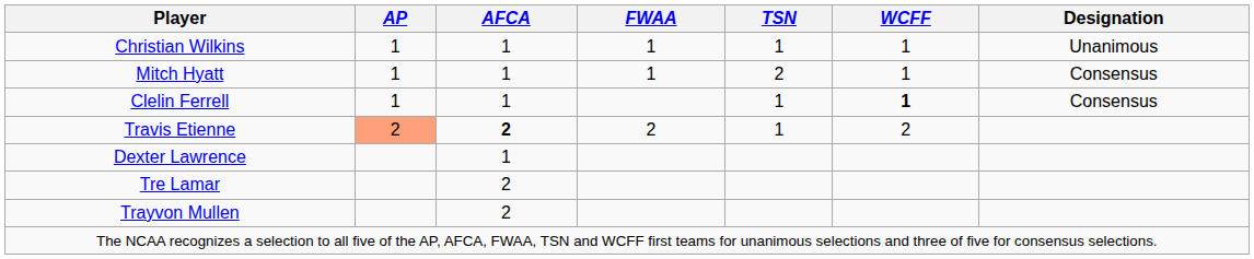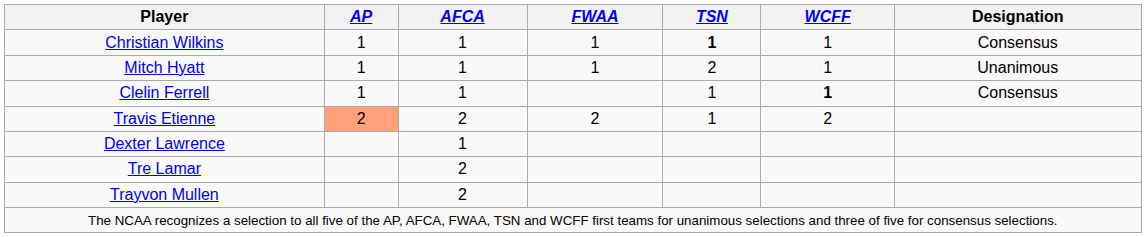 <table class="wikitable" style="width: 90%;text-align: center;">
 <tr>
 <th style=>Player</th>
 <th style=><a href='#'><span><em>AP</em></span></a></th>
 <th style=><a href='#'><span><em>AFCA</em></span></a></th>
 <th style=><a href='#'><span><em>FWAA</em></span></a></th>
 <th style=><a href='#'><span><em>TSN</em></span></a></th>
 <th style=><a href='#'><span><em>WCFF</em></span></a></th>
 <th style=>Designation</th>
 </tr>
 <tr align="center">
 <td><a href='#'>Christian Wilkins</a></td>
 <td>1</td>
 <td>1</td>
 <td>1</td>
+<td><strong>1</strong></td>
 <td>1</td>
-<td>1</td>
-<td>Unanimous</td>
+<td>Consensus</td>
 </tr>
 <tr align="center">
 <td><a href='#'>Mitch Hyatt</a></td>
 <td>1</td>
 <td>1</td>
 <td>1</td>
 <td>2</td>
 <td>1</td>
-<td>Consensus</td>
+<td>Unanimous</td>
 </tr>
 <tr align="center">
 <td><a href='#'>Clelin Ferrell</a></td>
 <td>1</td>
 <td>1</td>
 <td></td>
 <td>1</td>
 <td><strong>1</strong></td>
 <td>Consensus</td>
 </tr>
 <tr align="center">
 <td><a href='#'>Travis Etienne</a></td>
 <td style="background: lightsalmon;">2</td>
-<td><strong>2</strong></td>
+<td>2</td>
 <td>2</td>
 <td>1</td>
 <td>2</td>
 <td></td>
 </tr>
 <tr align="center">
 <td><a href='#'>Dexter Lawrence</a></td>
 <td></td>
 <td>1</td>
 <td></td>
 <td></td>
 <td></td>
 <td></td>
 </tr>
 <tr align="center">
 <td><a href='#'>Tre Lamar</a></td>
 <td></td>
 <td>2</td>
 <td></td>
 <td></td>
 <td></td>
 <td></td>
 </tr>
 <tr align="center">
 <td><a href='#'>Trayvon Mullen</a></td>
 <td></td>
 <td>2</td>
 <td></td>
 <td></td>
 <td></td>
 <td></td>
 </tr>
 <tr align="center">
 <td colspan=7><small>The NCAA recognizes a selection to all five of the AP, AFCA, FWAA, TSN and WCFF first teams for unanimous selections and three of five for consensus selections.</small></td>
 </tr>
 </table>
